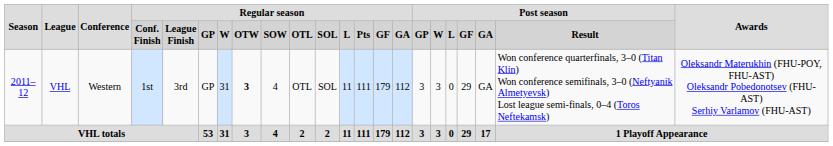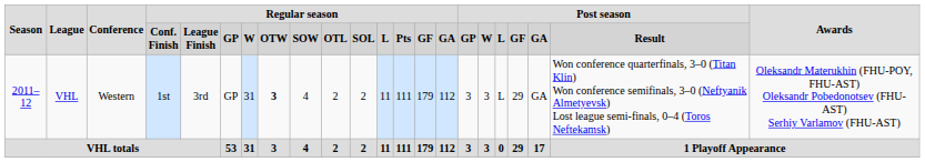 <table class="wikitable" style="text-align: center; font-size: 95%;">
 <tr style="background-color:#dddddd; font-weight:bold;">
 <td rowspan="2">Season</td>
 <td rowspan="2">League</td>
 <td rowspan="2">Conference</td>
 <td colspan="12">Regular season</td>
 <td colspan="6">Post season</td>
 <td rowspan="2">Awards</td>
 </tr>
 <tr style="background-color:#D4D4D4; font-weight:bold;">
 <td>Conf.<br>Finish</td>
 <td>League<br>Finish</td>
 <td>GP</td>
 <td>W</td>
 <td>OTW</td>
 <td>SOW</td>
 <td>OTL</td>
 <td>SOL</td>
 <td>L</td>
 <td>Pts</td>
 <td>GF</td>
 <td>GA</td>
 <td>GP</td>
 <td>W</td>
 <td>L</td>
 <td>GF</td>
 <td>GA</td>
 <td>Result</td>
 </tr>
 <tr>
 <td><a href='#'>2011–12</a></td>
 <td><a href='#'>VHL</a></td>
 <td>Western</td>
 <td bgcolor="#d0e7ff">1st</td>
 <td>3rd</td>
 <td>GP</td>
 <td bgcolor="#d0e7ff">31</td>
 <td><strong>3</strong></td>
 <td>4</td>
-<td>OTL</td>
-<td>SOL</td>
+<td>2</td>
+<td>2</td>
 <td bgcolor="#d0e7ff">11</td>
 <td bgcolor="#d0e7ff">111</td>
 <td bgcolor="#d0e7ff">179</td>
 <td bgcolor="#d0e7ff">112</td>
 <td>3</td>
 <td>3</td>
-<td>0</td>
+<td>L</td>
 <td>29</td>
 <td>GA</td>
 <td align="left">Won conference quarterfinals, 3–0 (<a href='#'>Titan Klin</a>)<br>Won conference semifinals, 3–0 (<a href='#'>Neftyanik Almetyevsk</a>)<br>Lost league semi-finals, 0–4 (<a href='#'>Toros Neftekamsk</a>)</td>
 <td><a href='#'>Oleksandr Materukhin</a> (FHU-POY, FHU-AST)<br><a href='#'>Oleksandr Pobedonotsev</a> (FHU-AST)<br><a href='#'>Serhiy Varlamov</a> (FHU-AST)</td>
 </tr>
 <tr align="center" style="font-weight:bold; background-color:#dddddd;">
 <td colspan="5">VHL totals</td>
 <td>53</td>
 <td>31</td>
 <td>3</td>
 <td>4</td>
 <td>2</td>
 <td>2</td>
 <td>11</td>
 <td>111</td>
 <td>179</td>
 <td>112</td>
 <td>3</td>
 <td>3</td>
 <td>0</td>
 <td>29</td>
 <td>17</td>
 <td colspan="2"><strong>1 Playoff Appearance</strong></td>
 </tr>
 </table>
